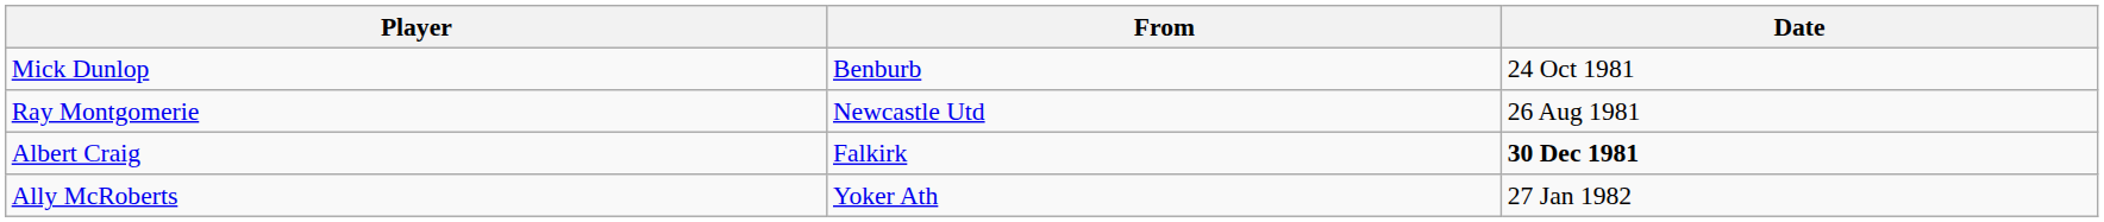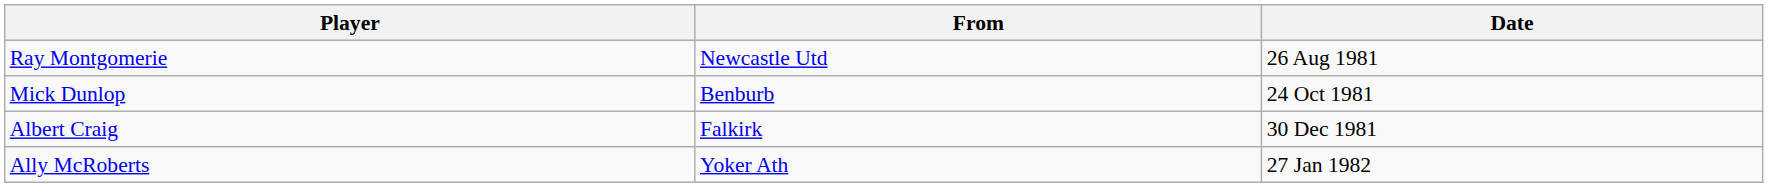 <table class="wikitable" style="text-align:center; font-size:95%;width:98%; text-align:left">
 <tr>
 <th>Player</th>
 <th>From</th>
 <th>Date</th>
 </tr>
 <tr>
+<td> <a href='#'>Ray Montgomerie</a></td>
+<td> <a href='#'>Newcastle Utd</a></td>
+<td>26 Aug 1981</td>
+</tr>
+<tr>
 <td> <a href='#'>Mick Dunlop</a></td>
 <td> <a href='#'>Benburb</a></td>
 <td>24 Oct 1981</td>
 </tr>
 <tr>
-<td> <a href='#'>Ray Montgomerie</a></td>
-<td> <a href='#'>Newcastle Utd</a></td>
-<td>26 Aug 1981</td>
-</tr>
-<tr>
 <td> <a href='#'>Albert Craig</a></td>
 <td> <a href='#'>Falkirk</a></td>
-<td><strong>30 Dec 1981</strong></td>
+<td>30 Dec 1981</td>
 </tr>
 <tr>
 <td> <a href='#'>Ally McRoberts</a></td>
 <td> <a href='#'>Yoker Ath</a></td>
 <td>27 Jan 1982</td>
 </tr>
 </table>
